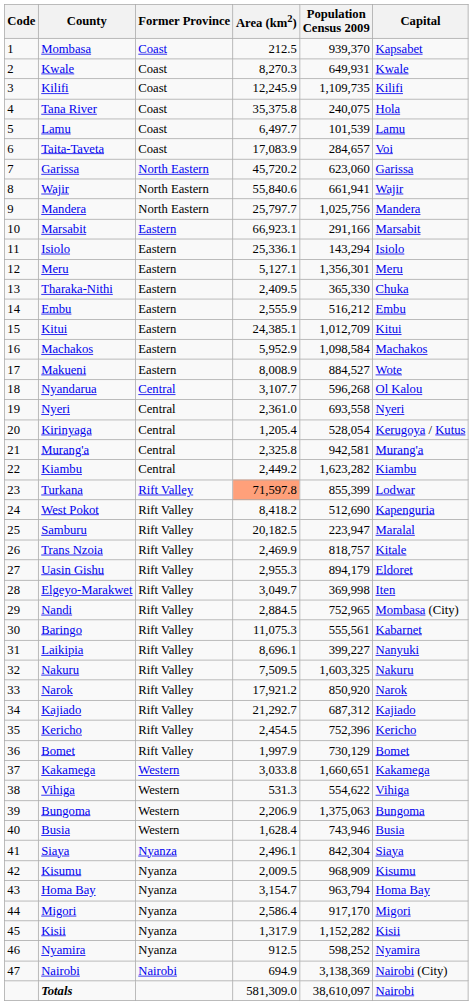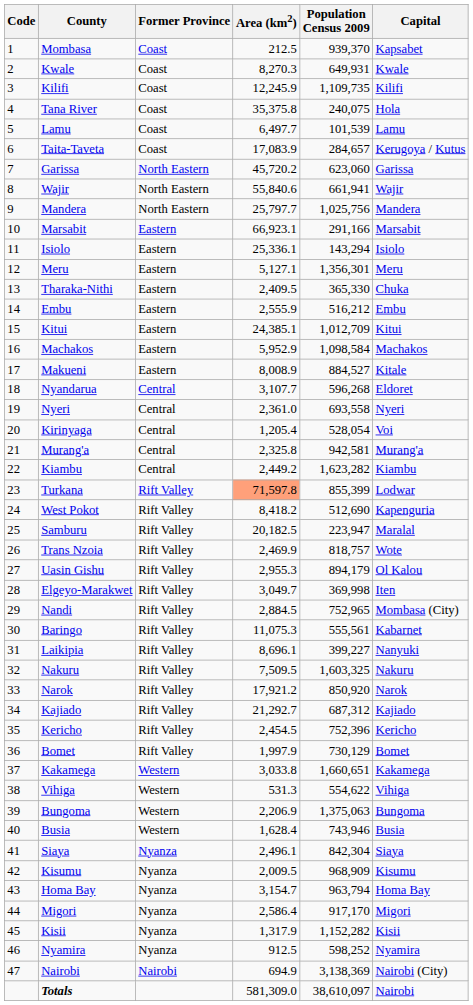 <table class="sortable wikitable">
 <tr>
 <th>Code</th>
 <th>County</th>
 <th>Former Province</th>
 <th>Area (km<sup>2</sup>)</th>
 <th>Population<br>Census 2009</th>
 <th>Capital</th>
 </tr>
 <tr>
 <td>1</td>
 <td><a href='#'>Mombasa</a></td>
 <td><a href='#'>Coast</a></td>
 <td align="right">212.5</td>
 <td align="right">939,370</td>
 <td><a href='#'>Kapsabet</a></td>
 </tr>
 <tr>
 <td>2</td>
 <td><a href='#'>Kwale</a></td>
 <td>Coast</td>
 <td align="right">8,270.3</td>
 <td align="right">649,931</td>
 <td><a href='#'>Kwale</a></td>
 </tr>
 <tr>
 <td>3</td>
 <td><a href='#'>Kilifi</a></td>
 <td>Coast</td>
 <td align="right">12,245.9</td>
 <td align="right">1,109,735</td>
 <td><a href='#'>Kilifi</a></td>
 </tr>
 <tr>
 <td>4</td>
 <td><a href='#'>Tana River</a></td>
 <td>Coast</td>
 <td align="right">35,375.8</td>
 <td align="right">240,075</td>
 <td><a href='#'>Hola</a></td>
 </tr>
 <tr>
 <td>5</td>
 <td><a href='#'>Lamu</a></td>
 <td>Coast</td>
 <td align="right">6,497.7</td>
 <td align="right">101,539</td>
 <td><a href='#'>Lamu</a></td>
 </tr>
 <tr>
 <td>6</td>
 <td><a href='#'>Taita-Taveta</a></td>
 <td>Coast</td>
 <td align="right">17,083.9</td>
 <td align="right">284,657</td>
-<td><a href='#'>Voi</a></td>
+<td><a href='#'>Kerugoya</a> / <a href='#'>Kutus</a></td>
 </tr>
 <tr>
 <td>7</td>
 <td><a href='#'>Garissa</a></td>
 <td><a href='#'>North Eastern</a></td>
 <td align="right">45,720.2</td>
 <td align="right">623,060</td>
 <td><a href='#'>Garissa</a></td>
 </tr>
 <tr>
 <td>8</td>
 <td><a href='#'>Wajir</a></td>
 <td>North Eastern</td>
 <td align="right">55,840.6</td>
 <td align="right">661,941</td>
 <td><a href='#'>Wajir</a></td>
 </tr>
 <tr>
 <td>9</td>
 <td><a href='#'>Mandera</a></td>
 <td>North Eastern</td>
 <td align="right">25,797.7</td>
 <td align="right">1,025,756</td>
 <td><a href='#'>Mandera</a></td>
 </tr>
 <tr>
 <td>10</td>
 <td><a href='#'>Marsabit</a></td>
 <td><a href='#'>Eastern</a></td>
 <td align="right">66,923.1</td>
 <td align="right">291,166</td>
 <td><a href='#'>Marsabit</a></td>
 </tr>
 <tr>
 <td>11</td>
 <td><a href='#'>Isiolo</a></td>
 <td>Eastern</td>
 <td align="right">25,336.1</td>
 <td align="right">143,294</td>
 <td><a href='#'>Isiolo</a></td>
 </tr>
 <tr>
 <td>12</td>
 <td><a href='#'>Meru</a></td>
 <td>Eastern</td>
 <td align="right">5,127.1</td>
 <td align="right">1,356,301</td>
 <td><a href='#'>Meru</a></td>
 </tr>
 <tr>
 <td>13</td>
 <td><a href='#'>Tharaka-Nithi</a></td>
 <td>Eastern</td>
 <td align="right">2,409.5</td>
 <td align="right">365,330</td>
 <td><a href='#'>Chuka</a></td>
 </tr>
 <tr>
 <td>14</td>
 <td><a href='#'>Embu</a></td>
 <td>Eastern</td>
 <td align="right">2,555.9</td>
 <td align="right">516,212</td>
 <td><a href='#'>Embu</a></td>
 </tr>
 <tr>
 <td>15</td>
 <td><a href='#'>Kitui</a></td>
 <td>Eastern</td>
 <td align="right">24,385.1</td>
 <td align="right">1,012,709</td>
 <td><a href='#'>Kitui</a></td>
 </tr>
 <tr>
 <td>16</td>
 <td><a href='#'>Machakos</a></td>
 <td>Eastern</td>
 <td align="right">5,952.9</td>
 <td align="right">1,098,584</td>
 <td><a href='#'>Machakos</a></td>
 </tr>
 <tr>
 <td>17</td>
 <td><a href='#'>Makueni</a></td>
 <td>Eastern</td>
 <td align="right">8,008.9</td>
 <td align="right">884,527</td>
-<td><a href='#'>Wote</a></td>
+<td><a href='#'>Kitale</a></td>
 </tr>
 <tr>
 <td>18</td>
 <td><a href='#'>Nyandarua</a></td>
 <td><a href='#'>Central</a></td>
 <td align="right">3,107.7</td>
 <td align="right">596,268</td>
-<td><a href='#'>Ol Kalou</a></td>
+<td><a href='#'>Eldoret</a></td>
 </tr>
 <tr>
 <td>19</td>
 <td><a href='#'>Nyeri</a></td>
 <td>Central</td>
 <td align="right">2,361.0</td>
 <td align="right">693,558</td>
 <td><a href='#'>Nyeri</a></td>
 </tr>
 <tr>
 <td>20</td>
 <td><a href='#'>Kirinyaga</a></td>
 <td>Central</td>
 <td align="right">1,205.4</td>
 <td align="right">528,054</td>
-<td><a href='#'>Kerugoya</a> / <a href='#'>Kutus</a></td>
+<td><a href='#'>Voi</a></td>
 </tr>
 <tr>
 <td>21</td>
 <td><a href='#'>Murang'a</a></td>
 <td>Central</td>
 <td align="right">2,325.8</td>
 <td align="right">942,581</td>
 <td><a href='#'>Murang'a</a></td>
 </tr>
 <tr>
 <td>22</td>
 <td><a href='#'>Kiambu</a></td>
 <td>Central</td>
 <td align="right">2,449.2</td>
 <td align="right">1,623,282</td>
 <td><a href='#'>Kiambu</a></td>
 </tr>
 <tr>
 <td>23</td>
 <td><a href='#'>Turkana</a></td>
 <td><a href='#'>Rift Valley</a></td>
 <td align="right" style="background: lightsalmon;">71,597.8</td>
 <td align="right">855,399</td>
 <td><a href='#'>Lodwar</a></td>
 </tr>
 <tr>
 <td>24</td>
 <td><a href='#'>West Pokot</a></td>
 <td>Rift Valley</td>
 <td align="right">8,418.2</td>
 <td align="right">512,690</td>
 <td><a href='#'>Kapenguria</a></td>
 </tr>
 <tr>
 <td>25</td>
 <td><a href='#'>Samburu</a></td>
 <td>Rift Valley</td>
 <td align="right">20,182.5</td>
 <td align="right">223,947</td>
 <td><a href='#'>Maralal</a></td>
 </tr>
 <tr>
 <td>26</td>
 <td><a href='#'>Trans Nzoia</a></td>
 <td>Rift Valley</td>
 <td align="right">2,469.9</td>
 <td align="right">818,757</td>
-<td><a href='#'>Kitale</a></td>
+<td><a href='#'>Wote</a></td>
 </tr>
 <tr>
 <td>27</td>
 <td><a href='#'>Uasin Gishu</a></td>
 <td>Rift Valley</td>
 <td align="right">2,955.3</td>
 <td align="right">894,179</td>
-<td><a href='#'>Eldoret</a></td>
+<td><a href='#'>Ol Kalou</a></td>
 </tr>
 <tr>
 <td>28</td>
 <td><a href='#'>Elgeyo-Marakwet</a></td>
 <td>Rift Valley</td>
 <td align="right">3,049.7</td>
 <td align="right">369,998</td>
 <td><a href='#'>Iten</a></td>
 </tr>
 <tr>
 <td>29</td>
 <td><a href='#'>Nandi</a></td>
 <td>Rift Valley</td>
 <td align="right">2,884.5</td>
 <td align="right">752,965</td>
 <td><a href='#'>Mombasa</a> (City)</td>
 </tr>
 <tr>
 <td>30</td>
 <td><a href='#'>Baringo</a></td>
 <td>Rift Valley</td>
 <td align="right">11,075.3</td>
 <td align="right">555,561</td>
 <td><a href='#'>Kabarnet</a></td>
 </tr>
 <tr>
 <td>31</td>
 <td><a href='#'>Laikipia</a></td>
 <td>Rift Valley</td>
 <td align="right">8,696.1</td>
 <td align="right">399,227</td>
 <td><a href='#'>Nanyuki</a></td>
 </tr>
 <tr>
 <td>32</td>
 <td><a href='#'>Nakuru</a></td>
 <td>Rift Valley</td>
 <td align="right">7,509.5</td>
 <td align="right">1,603,325</td>
 <td><a href='#'>Nakuru</a></td>
 </tr>
 <tr>
 <td>33</td>
 <td><a href='#'>Narok</a></td>
 <td>Rift Valley</td>
 <td align="right">17,921.2</td>
 <td align="right">850,920</td>
 <td><a href='#'>Narok</a></td>
 </tr>
 <tr>
 <td>34</td>
 <td><a href='#'>Kajiado</a></td>
 <td>Rift Valley</td>
 <td align="right">21,292.7</td>
 <td align="right">687,312</td>
 <td><a href='#'>Kajiado</a></td>
 </tr>
 <tr>
 <td>35</td>
 <td><a href='#'>Kericho</a></td>
 <td>Rift Valley</td>
 <td align="right">2,454.5</td>
 <td align="right">752,396</td>
 <td><a href='#'>Kericho</a></td>
 </tr>
 <tr>
 <td>36</td>
 <td><a href='#'>Bomet</a></td>
 <td>Rift Valley</td>
 <td align="right">1,997.9</td>
 <td align="right">730,129</td>
 <td><a href='#'>Bomet</a></td>
 </tr>
 <tr>
 <td>37</td>
 <td><a href='#'>Kakamega</a></td>
 <td><a href='#'>Western</a></td>
 <td align="right">3,033.8</td>
 <td align="right">1,660,651</td>
 <td><a href='#'>Kakamega</a></td>
 </tr>
 <tr>
 <td>38</td>
 <td><a href='#'>Vihiga</a></td>
 <td>Western</td>
 <td align="right">531.3</td>
 <td align="right">554,622</td>
 <td><a href='#'>Vihiga</a></td>
 </tr>
 <tr>
 <td>39</td>
 <td><a href='#'>Bungoma</a></td>
 <td>Western</td>
 <td align="right">2,206.9</td>
 <td align="right">1,375,063</td>
 <td><a href='#'>Bungoma</a></td>
 </tr>
 <tr>
 <td>40</td>
 <td><a href='#'>Busia</a></td>
 <td>Western</td>
 <td align="right">1,628.4</td>
 <td align="right">743,946</td>
 <td><a href='#'>Busia</a></td>
 </tr>
 <tr>
 <td>41</td>
 <td><a href='#'>Siaya</a></td>
 <td><a href='#'>Nyanza</a></td>
 <td align="right">2,496.1</td>
 <td align="right">842,304</td>
 <td><a href='#'>Siaya</a></td>
 </tr>
 <tr>
 <td>42</td>
 <td><a href='#'>Kisumu</a></td>
 <td>Nyanza</td>
 <td align="right">2,009.5</td>
 <td align="right">968,909</td>
 <td><a href='#'>Kisumu</a></td>
 </tr>
 <tr>
 <td>43</td>
 <td><a href='#'>Homa Bay</a></td>
 <td>Nyanza</td>
 <td align="right">3,154.7</td>
 <td align="right">963,794</td>
 <td><a href='#'>Homa Bay</a></td>
 </tr>
 <tr>
 <td>44</td>
 <td><a href='#'>Migori</a></td>
 <td>Nyanza</td>
 <td align="right">2,586.4</td>
 <td align="right">917,170</td>
 <td><a href='#'>Migori</a></td>
 </tr>
 <tr>
 <td>45</td>
 <td><a href='#'>Kisii</a></td>
 <td>Nyanza</td>
 <td align="right">1,317.9</td>
 <td align="right">1,152,282</td>
 <td><a href='#'>Kisii</a></td>
 </tr>
 <tr>
 <td>46</td>
 <td><a href='#'>Nyamira</a></td>
 <td>Nyanza</td>
 <td align="right">912.5</td>
 <td align="right">598,252</td>
 <td><a href='#'>Nyamira</a></td>
 </tr>
 <tr>
 <td>47</td>
 <td><a href='#'>Nairobi</a></td>
 <td><a href='#'>Nairobi</a></td>
 <td align="right">694.9</td>
 <td align="right">3,138,369</td>
 <td><a href='#'>Nairobi</a> (City)</td>
 </tr>
 <tr>
 <td></td>
 <td><strong><em>Totals</em></strong></td>
 <td></td>
 <td align="right">581,309.0</td>
 <td align="right">38,610,097</td>
 <td><a href='#'>Nairobi</a></td>
 </tr>
 </table>
